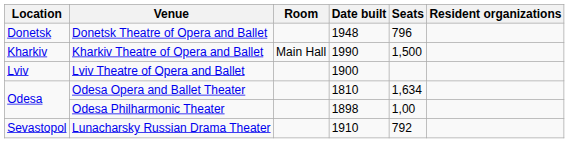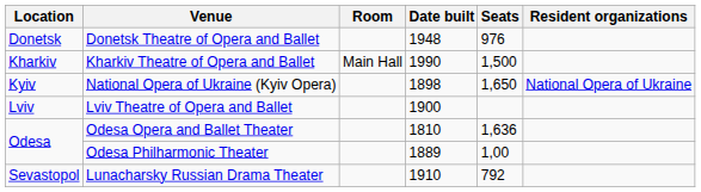 <table class="wikitable">
 <tr>
 <th>Location</th>
 <th>Venue</th>
 <th>Room</th>
 <th>Date built</th>
 <th>Seats</th>
 <th>Resident organizations</th>
 </tr>
 <tr>
 <td><a href='#'>Donetsk</a></td>
 <td><a href='#'>Donetsk Theatre of Opera and Ballet</a></td>
 <td></td>
 <td>1948</td>
-<td>796</td>
+<td>976</td>
 <td></td>
 </tr>
 <tr>
 <td><a href='#'>Kharkiv</a></td>
 <td><a href='#'>Kharkiv Theatre of Opera and Ballet</a></td>
 <td>Main Hall</td>
 <td>1990</td>
 <td>1,500</td>
 <td></td>
+</tr>
+<tr>
+<td><a href='#'>Kyiv</a></td>
+<td><a href='#'>National Opera of Ukraine</a> (Kyiv Opera)</td>
+<td></td>
+<td>1898</td>
+<td>1,650</td>
+<td><a href='#'>National Opera of Ukraine</a></td>
 </tr>
 <tr>
 <td><a href='#'>Lviv</a></td>
 <td><a href='#'>Lviv Theatre of Opera and Ballet</a></td>
 <td></td>
 <td>1900</td>
 <td></td>
 <td></td>
 </tr>
 <tr>
 <td rowspan=2><a href='#'>Odesa</a></td>
 <td><a href='#'>Odesa Opera and Ballet Theater</a></td>
 <td></td>
 <td>1810</td>
-<td>1,634</td>
+<td>1,636</td>
 <td></td>
 </tr>
 <tr>
 <td><a href='#'>Odesa Philharmonic Theater</a></td>
 <td></td>
-<td>1898</td>
+<td>1889</td>
 <td>1,00</td>
 <td></td>
 </tr>
 <tr>
 <td><a href='#'>Sevastopol</a></td>
 <td><a href='#'>Lunacharsky Russian Drama Theater</a></td>
 <td></td>
 <td>1910</td>
 <td>792</td>
 <td></td>
 </tr>
 </table>
